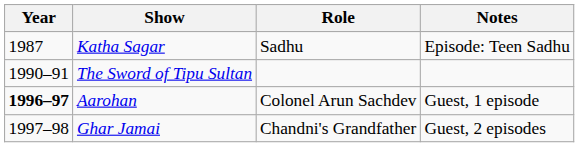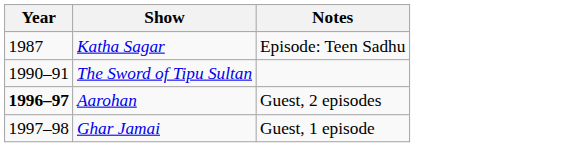 <table class="wikitable">
 <tr>
 <th>Year</th>
 <th>Show</th>
-<th>Role</th>
 <th>Notes</th>
 </tr>
 <tr>
 <td>1987</td>
 <td><em><a href='#'>Katha Sagar</a></em></td>
-<td>Sadhu</td>
 <td>Episode: Teen Sadhu</td>
 </tr>
 <tr>
 <td>1990–91</td>
 <td><em><a href='#'>The Sword of Tipu Sultan</a></em></td>
 <td></td>
-<td></td>
 </tr>
 <tr>
 <td><strong>1996–97</strong></td>
 <td><em><a href='#'>Aarohan</a></em></td>
-<td>Colonel Arun Sachdev</td>
-<td>Guest, 1 episode</td>
+<td>Guest, 2 episodes</td>
 </tr>
 <tr>
 <td>1997–98</td>
 <td><em><a href='#'>Ghar Jamai</a></em></td>
-<td>Chandni's Grandfather</td>
-<td>Guest, 2 episodes</td>
+<td>Guest, 1 episode</td>
 </tr>
 </table>
